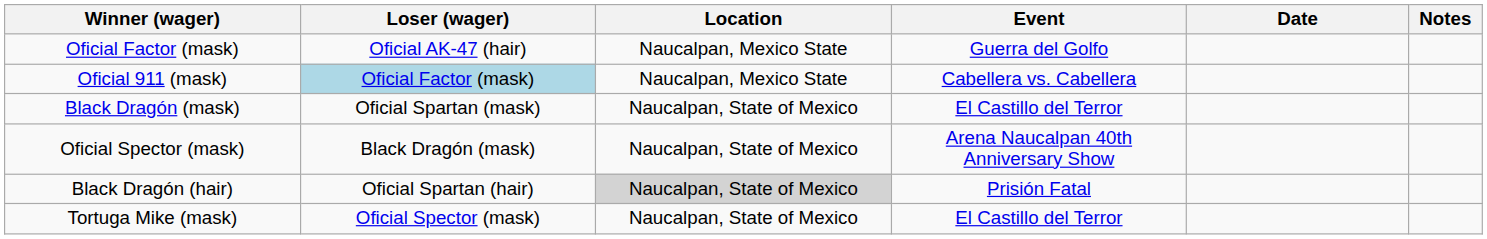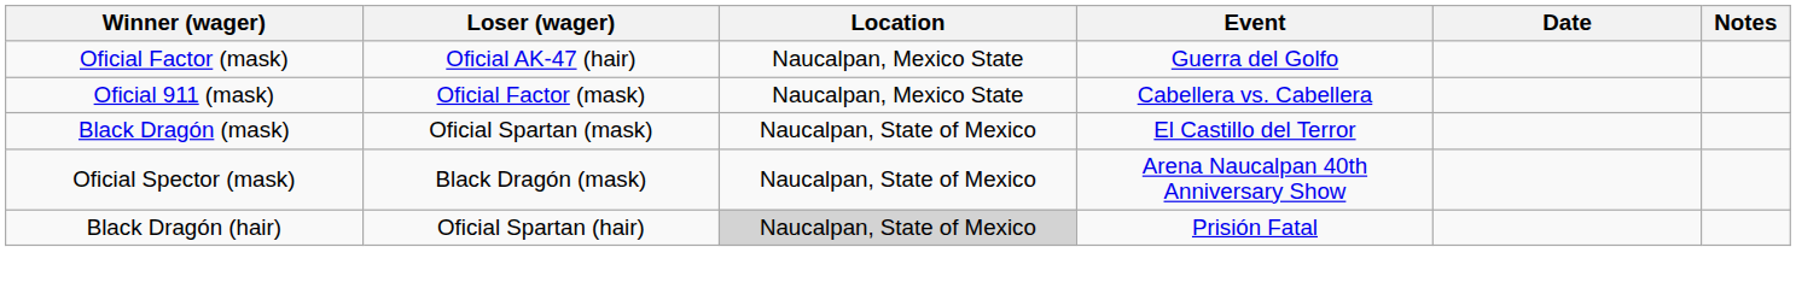 <table class="wikitable" width=100%>
 <tr>
 <th width=20%>Winner (wager)</th>
 <th width=20%>Loser (wager)</th>
 <th width=20%>Location</th>
 <th width=20%>Event</th>
 <th width=15%>Date</th>
 <th width=5%>Notes</th>
 </tr>
 <tr align="center">
 <td><a href='#'>Oficial Factor</a> (mask)</td>
 <td><a href='#'>Oficial AK-47</a> (hair)</td>
 <td>Naucalpan, Mexico State</td>
 <td><a href='#'>Guerra del Golfo</a></td>
 <td></td>
 <td></td>
 </tr>
 <tr align="center">
 <td><a href='#'>Oficial 911</a> (mask)</td>
-<td style="background: lightblue;"><a href='#'>Oficial Factor</a> (mask)</td>
+<td><a href='#'>Oficial Factor</a> (mask)</td>
 <td>Naucalpan, Mexico State</td>
 <td><a href='#'>Cabellera vs. Cabellera</a></td>
 <td></td>
 <td></td>
 </tr>
 <tr align="center">
 <td><a href='#'>Black Dragón</a> (mask)</td>
 <td>Oficial Spartan (mask)</td>
 <td>Naucalpan, State of Mexico</td>
 <td><a href='#'>El Castillo del Terror</a></td>
 <td></td>
 <td></td>
 </tr>
 <tr align="center">
 <td>Oficial Spector (mask)</td>
 <td>Black Dragón (mask)</td>
 <td>Naucalpan, State of Mexico</td>
 <td><a href='#'>Arena Naucalpan 40th Anniversary Show</a></td>
 <td></td>
 <td></td>
 </tr>
 <tr align="center">
 <td>Black Dragón (hair)</td>
 <td>Oficial Spartan (hair)</td>
 <td style="background: lightgrey;">Naucalpan, State of Mexico</td>
 <td><a href='#'>Prisión Fatal</a></td>
 <td></td>
 <td></td>
 </tr>
-<tr align="center">
-<td>Tortuga Mike (mask)</td>
-<td><a href='#'>Oficial Spector</a> (mask)</td>
-<td>Naucalpan, State of Mexico</td>
-<td><a href='#'>El Castillo del Terror</a></td>
-<td></td>
-<td></td>
-</tr>
 </table>
